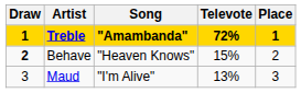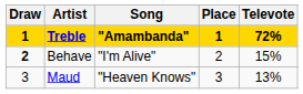 <table class="sortable wikitable" style="margin: 1em auto 1em auto; text-align:center">
 <tr>
 <th>Draw</th>
 <th>Artist</th>
 <th>Song</th>
+<th>Place</th>
 <th>Televote</th>
-<th>Place</th>
 </tr>
 <tr style="font-weight:bold; background:gold;">
 <td>1</td>
 <td align="left"><a href='#'>Treble</a></td>
 <td align="left">"Amambanda"</td>
+<td>1</td>
 <td>72%</td>
-<td>1</td>
 </tr>
 <tr>
 <td><strong>2</strong></td>
 <td align="left">Behave</td>
-<td align="left">"Heaven Knows"</td>
+<td align="left">"I'm Alive"</td>
+<td>2</td>
 <td>15%</td>
-<td>2</td>
 </tr>
 <tr>
 <td>3</td>
 <td align="left"><a href='#'>Maud</a></td>
-<td align="left">"I'm Alive"</td>
+<td align="left">"Heaven Knows"</td>
+<td>3</td>
 <td>13%</td>
-<td>3</td>
 </tr>
 </table>
